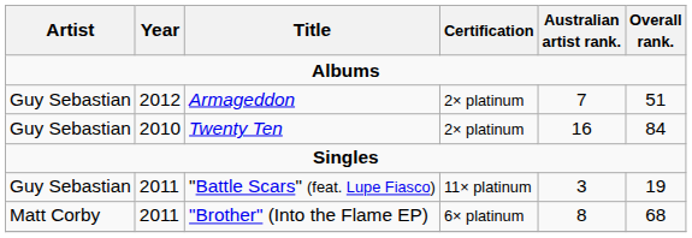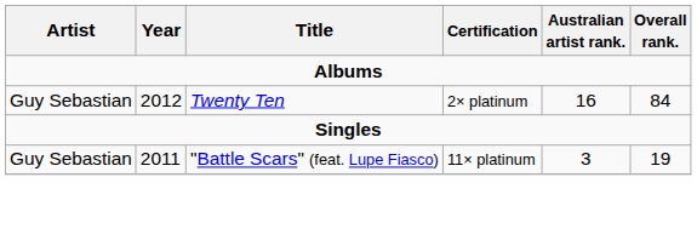 <table class="wikitable">
 <tr>
 <th>Artist</th>
 <th>Year</th>
 <th>Title</th>
 <th><small>Certification</small></th>
 <th><small>Australian<br>artist rank.</small></th>
 <th><small>Overall<br> rank.</small></th>
 </tr>
 <tr>
 <td style="text-align:center;" colspan="6"><strong>Albums</strong></td>
 </tr>
 <tr>
 <td>Guy Sebastian</td>
 <td>2012</td>
-<td><em><a href='#'>Armageddon</a></em></td>
-<td><small> 2× platinum</small></td>
-<td style="text-align:center;">7</td>
-<td style="text-align:center;">51</td>
-</tr>
-<tr>
-<td>Guy Sebastian</td>
-<td>2010</td>
 <td><em><a href='#'>Twenty Ten</a></em></td>
 <td><small> 2× platinum</small></td>
 <td style="text-align:center;">16</td>
 <td style="text-align:center;">84</td>
 </tr>
 <tr>
 <td style="text-align:center;" colspan="6"><strong>Singles</strong></td>
 </tr>
 <tr>
 <td>Guy Sebastian</td>
 <td>2011</td>
 <td>"<a href='#'>Battle Scars</a>" <small>(feat. <a href='#'>Lupe Fiasco</a>)</small></td>
 <td><small>11× platinum</small></td>
 <td style="text-align:center;">3</td>
 <td style="text-align:center;">19</td>
 </tr>
 <tr>
-<td>Matt Corby</td>
-<td>2011</td>
-<td><a href='#'>"Brother"</a> (Into the Flame EP)</td>
-<td><small>6× platinum</small></td>
-<td style="text-align:center;">8</td>
-<td style="text-align:center;">68</td>
-</tr>
-<tr>
 </tr>
 </table>
